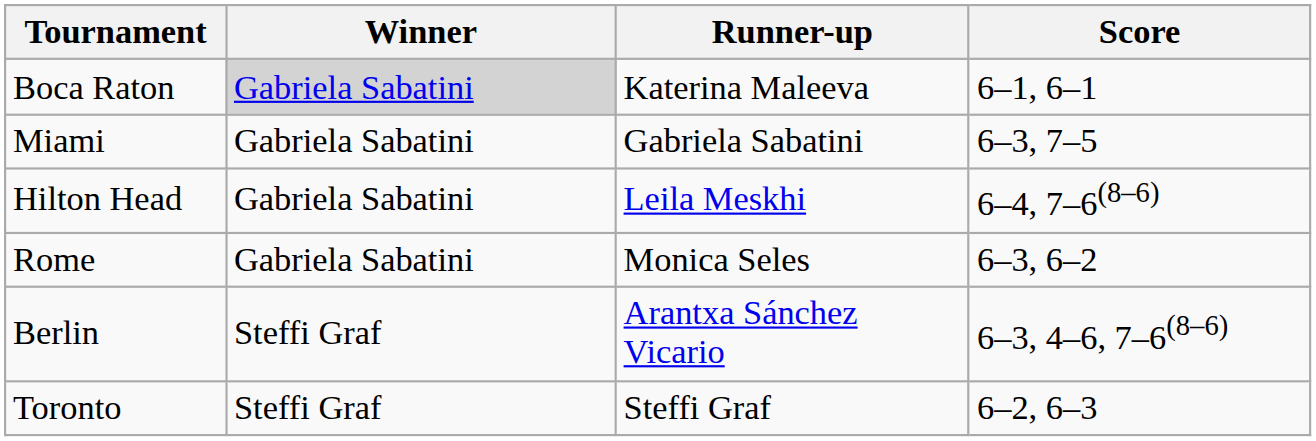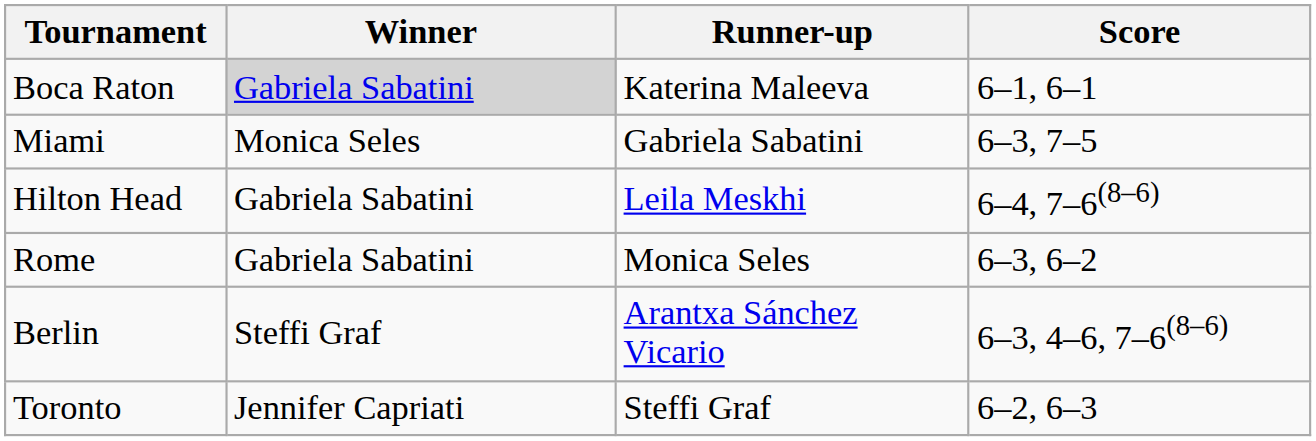 <table class="wikitable">
 <tr>
 <th width=100>Tournament</th>
 <th width=225>Winner</th>
 <th width=200>Runner-up</th>
 <th width=200>Score</th>
 </tr>
 <tr>
 <td>Boca Raton</td>
 <td style="background: lightgrey;"> <a href='#'>Gabriela Sabatini</a></td>
 <td> Katerina Maleeva</td>
 <td>6–1, 6–1</td>
 </tr>
 <tr>
 <td>Miami</td>
-<td> Gabriela Sabatini</td>
+<td> Monica Seles</td>
 <td> Gabriela Sabatini</td>
 <td>6–3, 7–5</td>
 </tr>
 <tr>
 <td>Hilton Head</td>
 <td> Gabriela Sabatini</td>
 <td> <a href='#'>Leila Meskhi</a></td>
 <td>6–4, 7–6<sup>(8–6)</sup></td>
 </tr>
 <tr>
 <td>Rome</td>
 <td> Gabriela Sabatini</td>
 <td> Monica Seles</td>
 <td>6–3, 6–2</td>
 </tr>
 <tr>
 <td>Berlin</td>
 <td> Steffi Graf</td>
 <td> <a href='#'>Arantxa Sánchez Vicario</a></td>
 <td>6–3, 4–6, 7–6<sup>(8–6)</sup></td>
 </tr>
 <tr>
 <td>Toronto</td>
-<td> Steffi Graf</td>
+<td> Jennifer Capriati</td>
 <td> Steffi Graf</td>
 <td>6–2, 6–3</td>
 </tr>
 </table>
